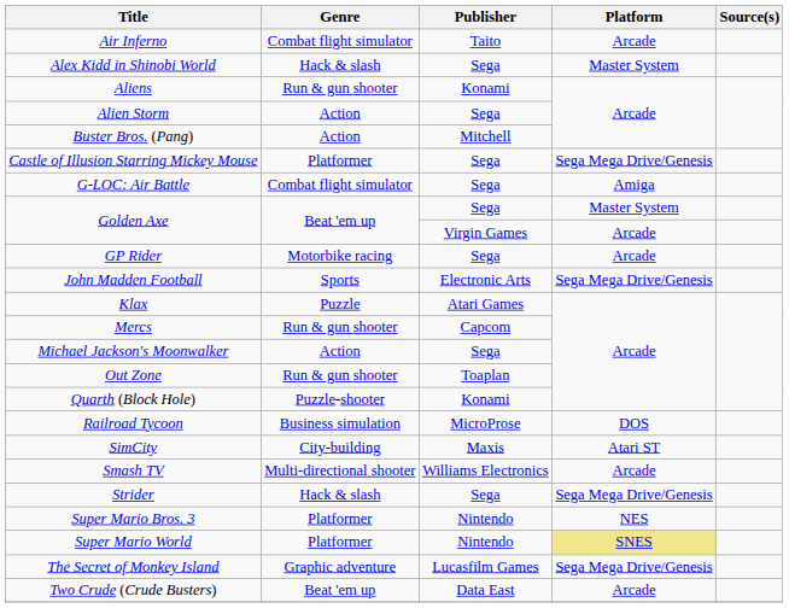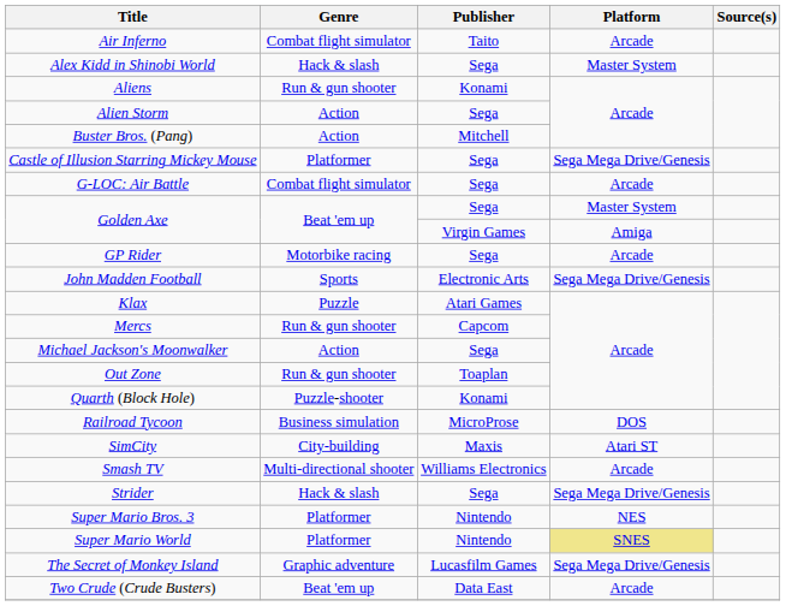 <table class="wikitable sortable" style="text-align:center">
 <tr style="background:#dae3e7;">
 <th>Title</th>
 <th>Genre</th>
 <th>Publisher</th>
 <th>Platform</th>
 <th class="unsortable">Source(s)</th>
 </tr>
 <tr>
 <td><em><a href='#'>Air Inferno</a></em></td>
 <td><a href='#'>Combat flight simulator</a></td>
 <td><a href='#'>Taito</a></td>
 <td><a href='#'>Arcade</a></td>
 <td></td>
 </tr>
 <tr>
 <td><em><a href='#'>Alex Kidd in Shinobi World</a></em></td>
 <td><a href='#'>Hack & slash</a></td>
 <td><a href='#'>Sega</a></td>
 <td><a href='#'>Master System</a></td>
 <td></td>
 </tr>
 <tr>
 <td><em><a href='#'>Aliens</a></em></td>
 <td><a href='#'>Run & gun shooter</a></td>
 <td><a href='#'>Konami</a></td>
 <td rowspan="3"><a href='#'>Arcade</a></td>
 <td rowspan="3"></td>
 </tr>
 <tr>
 <td><em><a href='#'>Alien Storm</a></em></td>
 <td><a href='#'>Action</a></td>
 <td><a href='#'>Sega</a></td>
 </tr>
 <tr>
 <td><em><a href='#'>Buster Bros.</a></em> (<em>Pang</em>)</td>
 <td><a href='#'>Action</a></td>
 <td><a href='#'>Mitchell</a></td>
 </tr>
 <tr>
 <td><em><a href='#'>Castle of Illusion Starring Mickey Mouse</a></em></td>
 <td><a href='#'>Platformer</a></td>
 <td><a href='#'>Sega</a></td>
 <td><a href='#'>Sega Mega Drive/Genesis</a></td>
 <td></td>
 </tr>
 <tr>
 <td><em><a href='#'>G-LOC: Air Battle</a></em></td>
 <td><a href='#'>Combat flight simulator</a></td>
 <td><a href='#'>Sega</a></td>
-<td><a href='#'>Amiga</a></td>
+<td><a href='#'>Arcade</a></td>
 <td></td>
 </tr>
 <tr>
 <td rowspan="2"><em><a href='#'>Golden Axe</a></em></td>
 <td rowspan="2"><a href='#'>Beat 'em up</a></td>
 <td><a href='#'>Sega</a></td>
 <td><a href='#'>Master System</a></td>
 <td></td>
 </tr>
 <tr>
 <td><a href='#'>Virgin Games</a></td>
-<td><a href='#'>Arcade</a></td>
+<td><a href='#'>Amiga</a></td>
 <td></td>
 </tr>
 <tr>
 <td><em><a href='#'>GP Rider</a></em></td>
 <td><a href='#'>Motorbike racing</a></td>
 <td><a href='#'>Sega</a></td>
 <td><a href='#'>Arcade</a></td>
 <td></td>
 </tr>
 <tr>
 <td><em><a href='#'>John Madden Football</a></em></td>
 <td><a href='#'>Sports</a></td>
 <td><a href='#'>Electronic Arts</a></td>
 <td><a href='#'>Sega Mega Drive/Genesis</a></td>
 <td></td>
 </tr>
 <tr>
 <td><em><a href='#'>Klax</a></em></td>
 <td><a href='#'>Puzzle</a></td>
 <td><a href='#'>Atari Games</a></td>
 <td rowspan="5"><a href='#'>Arcade</a></td>
 <td rowspan="5"></td>
 </tr>
 <tr>
 <td><em><a href='#'>Mercs</a></em></td>
 <td><a href='#'>Run & gun shooter</a></td>
 <td><a href='#'>Capcom</a></td>
 </tr>
 <tr>
 <td><em><a href='#'>Michael Jackson's Moonwalker</a></em></td>
 <td><a href='#'>Action</a></td>
 <td><a href='#'>Sega</a></td>
 </tr>
 <tr>
 <td><em><a href='#'>Out Zone</a></em></td>
 <td><a href='#'>Run & gun shooter</a></td>
 <td><a href='#'>Toaplan</a></td>
 </tr>
 <tr>
 <td><em><a href='#'>Quarth</a></em> (<em>Block Hole</em>)</td>
 <td><a href='#'>Puzzle</a>-<a href='#'>shooter</a></td>
 <td><a href='#'>Konami</a></td>
 </tr>
 <tr>
 <td><em><a href='#'>Railroad Tycoon</a></em></td>
 <td><a href='#'>Business simulation</a></td>
 <td><a href='#'>MicroProse</a></td>
 <td><a href='#'>DOS</a></td>
 <td></td>
 </tr>
 <tr>
 <td><em><a href='#'>SimCity</a></em></td>
 <td><a href='#'>City-building</a></td>
 <td><a href='#'>Maxis</a></td>
 <td><a href='#'>Atari ST</a></td>
 <td></td>
 </tr>
 <tr>
 <td><em><a href='#'>Smash TV</a></em></td>
 <td><a href='#'>Multi-directional shooter</a></td>
 <td><a href='#'>Williams Electronics</a></td>
 <td><a href='#'>Arcade</a></td>
 <td></td>
 </tr>
 <tr>
 <td><em><a href='#'>Strider</a></em></td>
 <td><a href='#'>Hack & slash</a></td>
 <td><a href='#'>Sega</a></td>
 <td><a href='#'>Sega Mega Drive/Genesis</a></td>
 <td></td>
 </tr>
 <tr>
 <td><em><a href='#'>Super Mario Bros. 3</a></em></td>
 <td><a href='#'>Platformer</a></td>
 <td><a href='#'>Nintendo</a></td>
 <td><a href='#'>NES</a></td>
 <td></td>
 </tr>
 <tr>
 <td><em><a href='#'>Super Mario World</a></em></td>
 <td><a href='#'>Platformer</a></td>
 <td><a href='#'>Nintendo</a></td>
 <td style="background: khaki;"><a href='#'>SNES</a></td>
 <td></td>
 </tr>
 <tr>
 <td><em><a href='#'>The Secret of Monkey Island</a></em></td>
 <td><a href='#'>Graphic adventure</a></td>
 <td><a href='#'>Lucasfilm Games</a></td>
 <td><a href='#'>Sega Mega Drive/Genesis</a></td>
 <td></td>
 </tr>
 <tr>
 <td><em><a href='#'>Two Crude</a></em> (<em>Crude Busters</em>)</td>
 <td><a href='#'>Beat 'em up</a></td>
 <td><a href='#'>Data East</a></td>
 <td><a href='#'>Arcade</a></td>
 <td></td>
 </tr>
 <tr>
 </tr>
 </table>
